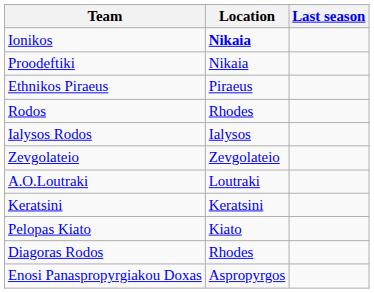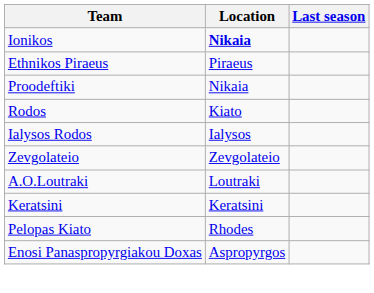 <table class="wikitable sortable">
 <tr>
 <th>Team</th>
 <th>Location</th>
 <th><a href='#'>Last season</a></th>
 </tr>
 <tr>
 <td><a href='#'>Ionikos</a></td>
 <td><strong><a href='#'>Nikaia</a></strong></td>
 <td></td>
 </tr>
 <tr>
+<td><a href='#'>Ethnikos Piraeus</a></td>
+<td><a href='#'>Piraeus</a></td>
+<td></td>
+</tr>
+<tr>
 <td><a href='#'>Proodeftiki</a></td>
 <td><a href='#'>Nikaia</a></td>
 <td></td>
 </tr>
 <tr>
-<td><a href='#'>Ethnikos Piraeus</a></td>
-<td><a href='#'>Piraeus</a></td>
-<td></td>
-</tr>
-<tr>
 <td><a href='#'>Rodos</a></td>
-<td><a href='#'>Rhodes</a></td>
+<td><a href='#'>Kiato</a></td>
 <td></td>
 </tr>
 <tr>
 <td><a href='#'>Ialysos Rodos</a></td>
 <td><a href='#'>Ialysos</a></td>
 <td></td>
 </tr>
 <tr>
 <td><a href='#'>Zevgolateio</a></td>
 <td><a href='#'>Zevgolateio</a></td>
 <td></td>
 </tr>
 <tr>
 <td><a href='#'>A.O.Loutraki</a></td>
 <td><a href='#'>Loutraki</a></td>
 <td></td>
 </tr>
 <tr>
 <td><a href='#'>Keratsini</a></td>
 <td><a href='#'>Keratsini</a></td>
 <td></td>
 </tr>
 <tr>
 <td><a href='#'>Pelopas Kiato</a></td>
-<td><a href='#'>Kiato</a></td>
-<td></td>
-</tr>
-<tr>
-<td><a href='#'>Diagoras Rodos</a></td>
 <td><a href='#'>Rhodes</a></td>
 <td></td>
 </tr>
 <tr>
 <td><a href='#'>Enosi Panaspropyrgiakou Doxas</a></td>
 <td><a href='#'>Aspropyrgos</a></td>
 <td></td>
 </tr>
 </table>
